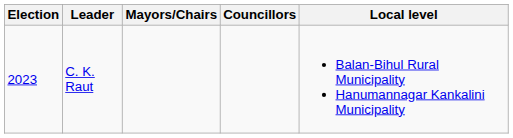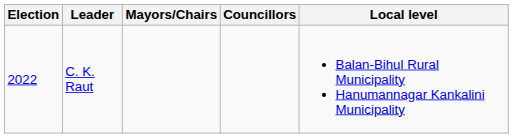 <table class="wikitable">
 <tr>
 <th>Election</th>
 <th>Leader</th>
 <th>Mayors/Chairs</th>
 <th>Councillors</th>
 <th>Local level</th>
 </tr>
 <tr>
-<td><a href='#'>2023</a></td>
+<td><a href='#'>2022</a></td>
 <td><a href='#'>C. K. Raut</a></td>
 <td></td>
 <td></td>
 <td><br><ul><li><a href='#'>Balan-Bihul Rural Municipality</a></li><li><a href='#'>Hanumannagar Kankalini Municipality</a></li></ul></td>
 </tr>
 </table>
